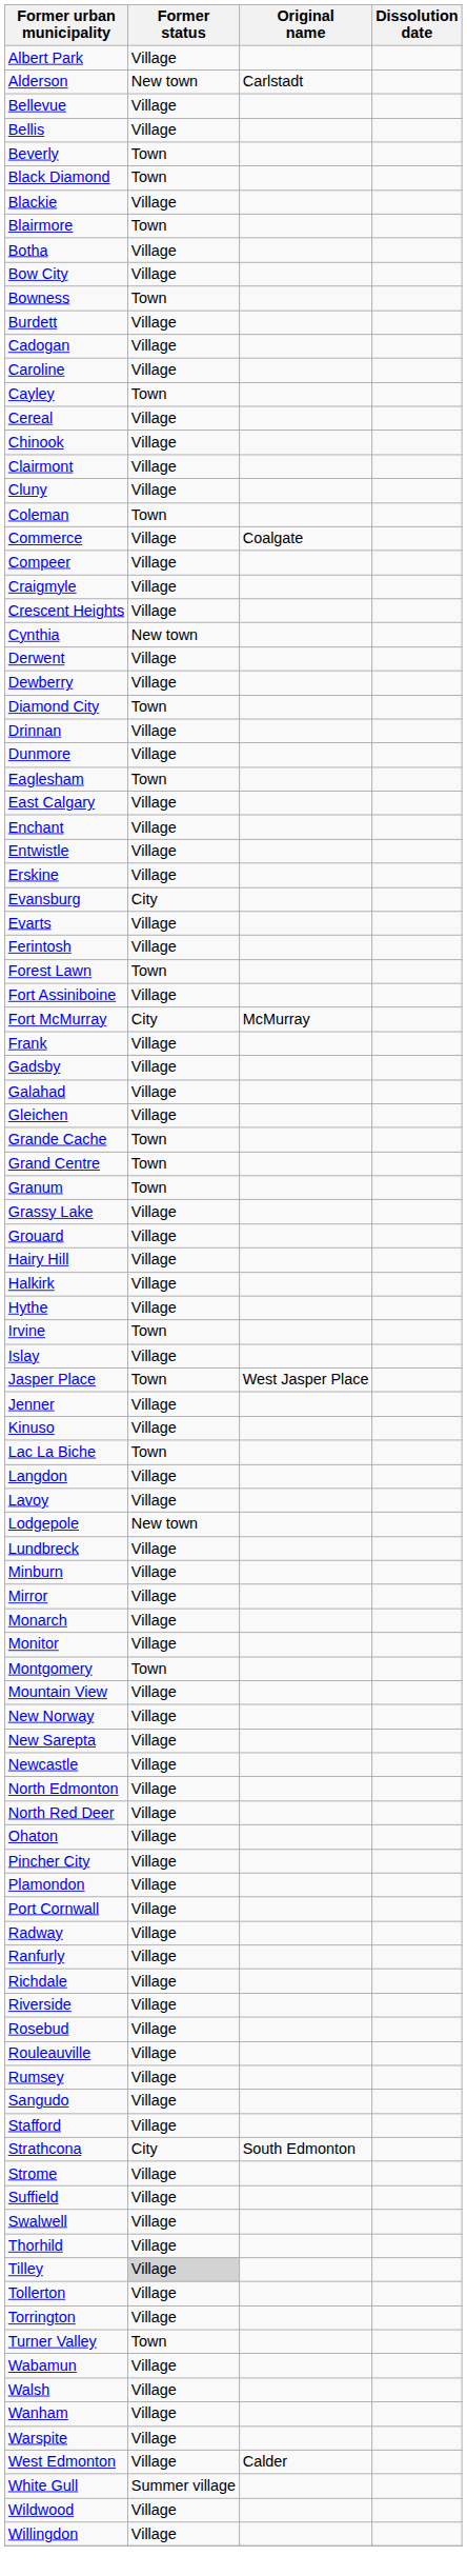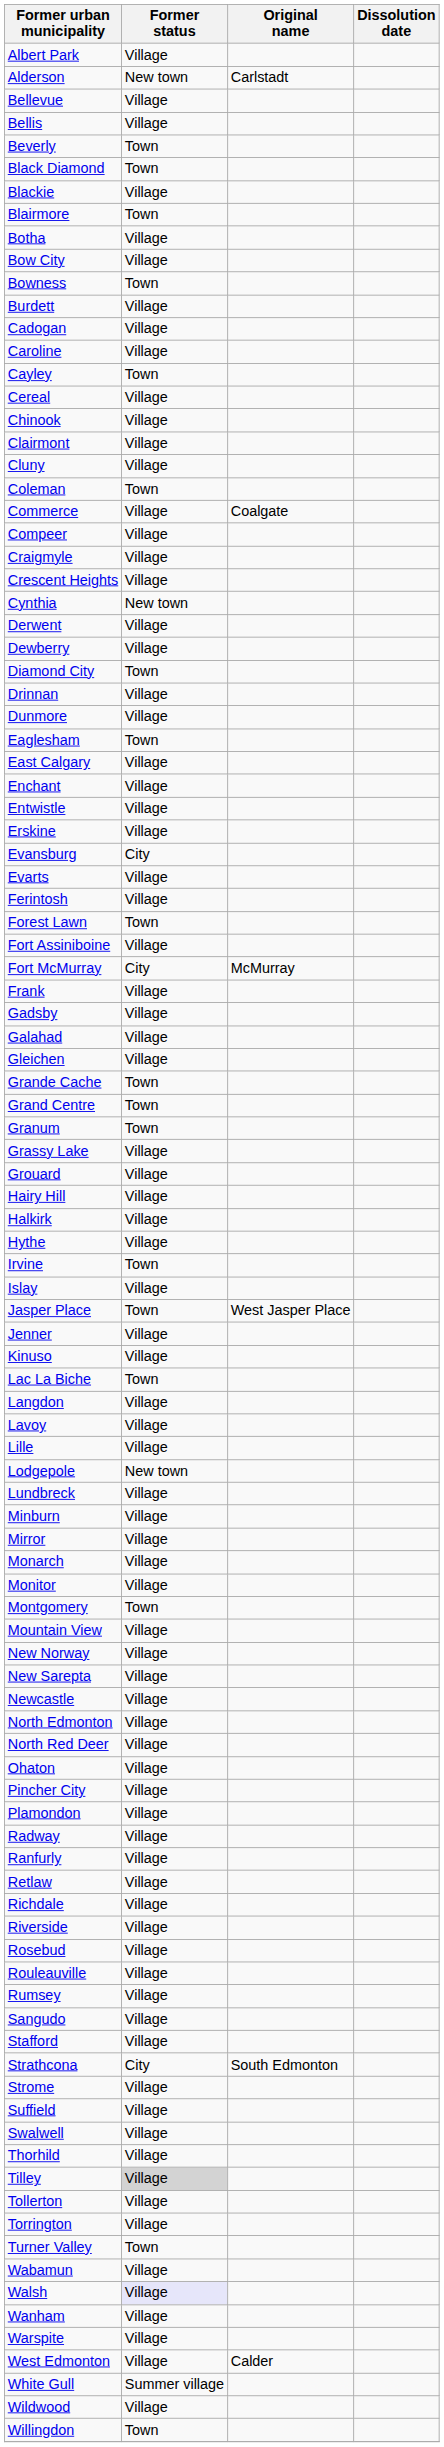 <table class="wikitable sortable">
 <tr>
 <th>Former urban<br>municipality</th>
 <th>Former<br>status</th>
 <th>Original<br>name</th>
 <th>Dissolution<br>date</th>
 </tr>
 <tr ->
 <td><a href='#'>Albert Park</a></td>
 <td>Village</td>
 <td> </td>
 <td></td>
 </tr>
 <tr ->
 <td><a href='#'>Alderson</a></td>
 <td>New town</td>
 <td>Carlstadt</td>
 <td></td>
 </tr>
 <tr ->
 <td><a href='#'>Bellevue</a></td>
 <td>Village</td>
 <td> </td>
 <td></td>
 </tr>
 <tr ->
 <td><a href='#'>Bellis</a></td>
 <td>Village</td>
 <td> </td>
 <td></td>
 </tr>
 <tr ->
 <td><a href='#'>Beverly</a></td>
 <td>Town</td>
 <td> </td>
 <td></td>
 </tr>
 <tr>
 <td><a href='#'>Black Diamond</a></td>
 <td>Town</td>
 <td> </td>
 <td></td>
 </tr>
 <tr ->
 <td><a href='#'>Blackie</a></td>
 <td>Village</td>
 <td> </td>
 <td></td>
 </tr>
 <tr ->
 <td><a href='#'>Blairmore</a></td>
 <td>Town</td>
 <td> </td>
 <td></td>
 </tr>
 <tr>
 <td><a href='#'>Botha</a></td>
 <td>Village</td>
 <td> </td>
 <td></td>
 </tr>
 <tr ->
 <td><a href='#'>Bow City</a></td>
 <td>Village</td>
 <td> </td>
 <td></td>
 </tr>
 <tr ->
 <td><a href='#'>Bowness</a></td>
 <td>Town</td>
 <td> </td>
 <td></td>
 </tr>
 <tr ->
 <td><a href='#'>Burdett</a></td>
 <td>Village</td>
 <td> </td>
 <td></td>
 </tr>
 <tr ->
 <td><a href='#'>Cadogan</a></td>
 <td>Village</td>
 <td> </td>
 <td></td>
 </tr>
 <tr>
 <td><a href='#'>Caroline</a></td>
 <td>Village</td>
 <td> </td>
 <td></td>
 </tr>
 <tr ->
 <td><a href='#'>Cayley</a></td>
 <td>Town</td>
 <td> </td>
 <td></td>
 </tr>
 <tr ->
 <td><a href='#'>Cereal</a></td>
 <td>Village</td>
 <td> </td>
 <td></td>
 </tr>
 <tr ->
 <td><a href='#'>Chinook</a></td>
 <td>Village</td>
 <td> </td>
 <td></td>
 </tr>
 <tr ->
 <td><a href='#'>Clairmont</a></td>
 <td>Village</td>
 <td> </td>
 <td></td>
 </tr>
 <tr ->
 <td><a href='#'>Cluny</a></td>
 <td>Village</td>
 <td> </td>
 <td></td>
 </tr>
 <tr ->
 <td><a href='#'>Coleman</a></td>
 <td>Town</td>
 <td> </td>
 <td></td>
 </tr>
 <tr ->
 <td><a href='#'>Commerce</a></td>
 <td>Village</td>
 <td>Coalgate</td>
 <td></td>
 </tr>
 <tr ->
 <td><a href='#'>Compeer</a></td>
 <td>Village</td>
 <td> </td>
 <td></td>
 </tr>
 <tr ->
 <td><a href='#'>Craigmyle</a></td>
 <td>Village</td>
 <td> </td>
 <td></td>
 </tr>
 <tr ->
 <td><a href='#'>Crescent Heights</a></td>
 <td>Village</td>
 <td> </td>
 <td></td>
 </tr>
 <tr ->
 <td><a href='#'>Cynthia</a></td>
 <td>New town</td>
 <td> </td>
 <td></td>
 </tr>
 <tr ->
 <td><a href='#'>Derwent</a></td>
 <td>Village</td>
 <td> </td>
 <td></td>
 </tr>
 <tr ->
 <td><a href='#'>Dewberry</a></td>
 <td>Village</td>
 <td> </td>
 <td></td>
 </tr>
 <tr ->
 <td><a href='#'>Diamond City</a></td>
 <td>Town</td>
 <td> </td>
 <td></td>
 </tr>
 <tr ->
 <td><a href='#'>Drinnan</a></td>
 <td>Village</td>
 <td> </td>
 <td></td>
 </tr>
 <tr ->
 <td><a href='#'>Dunmore</a></td>
 <td>Village</td>
 <td> </td>
 <td></td>
 </tr>
 <tr ->
 <td><a href='#'>Eaglesham</a></td>
 <td>Town</td>
 <td> </td>
 <td></td>
 </tr>
 <tr ->
 <td><a href='#'>East Calgary</a></td>
 <td>Village</td>
 <td> </td>
 <td></td>
 </tr>
 <tr ->
 <td><a href='#'>Enchant</a></td>
 <td>Village</td>
 <td> </td>
 <td></td>
 </tr>
 <tr ->
 <td><a href='#'>Entwistle</a></td>
 <td>Village</td>
 <td> </td>
 <td></td>
 </tr>
 <tr ->
 <td><a href='#'>Erskine</a></td>
 <td>Village</td>
 <td> </td>
 <td></td>
 </tr>
 <tr ->
 <td><a href='#'>Evansburg</a></td>
 <td>City</td>
 <td> </td>
 <td></td>
 </tr>
 <tr ->
 <td><a href='#'>Evarts</a></td>
 <td>Village</td>
 <td> </td>
 <td></td>
 </tr>
 <tr ->
 <td><a href='#'>Ferintosh</a></td>
 <td>Village</td>
 <td> </td>
 <td></td>
 </tr>
 <tr ->
 <td><a href='#'>Forest Lawn</a></td>
 <td>Town</td>
 <td> </td>
 <td></td>
 </tr>
 <tr ->
 <td><a href='#'>Fort Assiniboine</a></td>
 <td>Village</td>
 <td> </td>
 <td></td>
 </tr>
 <tr ->
 <td><a href='#'>Fort McMurray</a></td>
 <td>City</td>
 <td>McMurray</td>
 <td></td>
 </tr>
 <tr ->
 <td><a href='#'>Frank</a></td>
 <td>Village</td>
 <td> </td>
 <td></td>
 </tr>
 <tr ->
 <td><a href='#'>Gadsby</a></td>
 <td>Village</td>
 <td> </td>
 <td></td>
 </tr>
 <tr ->
 <td><a href='#'>Galahad</a></td>
 <td>Village</td>
 <td> </td>
 <td></td>
 </tr>
 <tr ->
 <td><a href='#'>Gleichen</a></td>
 <td>Village</td>
 <td> </td>
 <td></td>
 </tr>
 <tr ->
 <td><a href='#'>Grande Cache</a></td>
 <td>Town</td>
 <td> </td>
 <td></td>
 </tr>
 <tr ->
 <td><a href='#'>Grand Centre</a></td>
 <td>Town</td>
 <td> </td>
 <td></td>
 </tr>
 <tr ->
 <td><a href='#'>Granum</a></td>
 <td>Town</td>
 <td> </td>
 <td></td>
 </tr>
 <tr ->
 <td><a href='#'>Grassy Lake</a></td>
 <td>Village</td>
 <td> </td>
 <td></td>
 </tr>
 <tr ->
 <td><a href='#'>Grouard</a></td>
 <td>Village</td>
 <td> </td>
 <td></td>
 </tr>
 <tr ->
 <td><a href='#'>Hairy Hill</a></td>
 <td>Village</td>
 <td> </td>
 <td></td>
 </tr>
 <tr>
 <td><a href='#'>Halkirk</a></td>
 <td>Village</td>
 <td> </td>
 <td></td>
 </tr>
 <tr ->
 <td><a href='#'>Hythe</a></td>
 <td>Village</td>
 <td> </td>
 <td></td>
 </tr>
 <tr ->
 <td><a href='#'>Irvine</a></td>
 <td>Town</td>
 <td> </td>
 <td></td>
 </tr>
 <tr ->
 <td><a href='#'>Islay</a></td>
 <td>Village</td>
 <td> </td>
 <td></td>
 </tr>
 <tr ->
 <td><a href='#'>Jasper Place</a></td>
 <td>Town</td>
 <td>West Jasper Place</td>
 <td></td>
 </tr>
 <tr ->
 <td><a href='#'>Jenner</a></td>
 <td>Village</td>
 <td> </td>
 <td></td>
 </tr>
 <tr ->
 <td><a href='#'>Kinuso</a></td>
 <td>Village</td>
 <td> </td>
 <td></td>
 </tr>
 <tr ->
 <td><a href='#'>Lac La Biche</a></td>
 <td>Town</td>
 <td> </td>
 <td></td>
 </tr>
 <tr ->
 <td><a href='#'>Langdon</a></td>
 <td>Village</td>
 <td> </td>
 <td></td>
 </tr>
 <tr ->
 <td><a href='#'>Lavoy</a></td>
 <td>Village</td>
 <td> </td>
 <td></td>
 </tr>
 <tr ->
+<td><a href='#'>Lille</a></td>
+<td>Village</td>
+<td> </td>
+<td></td>
+</tr>
+<tr ->
 <td><a href='#'>Lodgepole</a></td>
 <td>New town</td>
 <td> </td>
 <td></td>
 </tr>
 <tr ->
 <td><a href='#'>Lundbreck</a></td>
 <td>Village</td>
 <td> </td>
 <td></td>
 </tr>
 <tr ->
 <td><a href='#'>Minburn</a></td>
 <td>Village</td>
 <td> </td>
 <td></td>
 </tr>
 <tr ->
 <td><a href='#'>Mirror</a></td>
 <td>Village</td>
 <td> </td>
 <td></td>
 </tr>
 <tr ->
 <td><a href='#'>Monarch</a></td>
 <td>Village</td>
 <td> </td>
 <td></td>
 </tr>
 <tr ->
 <td><a href='#'>Monitor</a></td>
 <td>Village</td>
 <td> </td>
 <td></td>
 </tr>
 <tr ->
 <td><a href='#'>Montgomery</a></td>
 <td>Town</td>
 <td> </td>
 <td></td>
 </tr>
 <tr ->
 <td><a href='#'>Mountain View</a></td>
 <td>Village</td>
 <td> </td>
 <td></td>
 </tr>
 <tr ->
 <td><a href='#'>New Norway</a></td>
 <td>Village</td>
 <td> </td>
 <td></td>
 </tr>
 <tr ->
 <td><a href='#'>New Sarepta</a></td>
 <td>Village</td>
 <td> </td>
 <td></td>
 </tr>
 <tr ->
 <td><a href='#'>Newcastle</a></td>
 <td>Village</td>
 <td> </td>
 <td></td>
 </tr>
 <tr ->
 <td><a href='#'>North Edmonton</a></td>
 <td>Village</td>
 <td> </td>
 <td></td>
 </tr>
 <tr ->
 <td><a href='#'>North Red Deer</a></td>
 <td>Village</td>
 <td> </td>
 <td></td>
 </tr>
 <tr ->
 <td><a href='#'>Ohaton</a></td>
 <td>Village</td>
 <td> </td>
 <td></td>
 </tr>
 <tr ->
 <td><a href='#'>Pincher City</a></td>
 <td>Village</td>
 <td> </td>
 <td></td>
 </tr>
 <tr ->
 <td><a href='#'>Plamondon</a></td>
 <td>Village</td>
 <td> </td>
 <td></td>
 </tr>
 <tr ->
-<td><a href='#'>Port Cornwall</a></td>
-<td>Village</td>
-<td> </td>
-<td></td>
-</tr>
-<tr ->
 <td><a href='#'>Radway</a></td>
 <td>Village</td>
 <td> </td>
 <td></td>
 </tr>
 <tr ->
 <td><a href='#'>Ranfurly</a></td>
+<td>Village</td>
+<td> </td>
+<td></td>
+</tr>
+<tr ->
+<td><a href='#'>Retlaw</a></td>
 <td>Village</td>
 <td> </td>
 <td></td>
 </tr>
 <tr ->
 <td><a href='#'>Richdale</a></td>
 <td>Village</td>
 <td> </td>
 <td></td>
 </tr>
 <tr ->
 <td><a href='#'>Riverside</a></td>
 <td>Village</td>
 <td> </td>
 <td></td>
 </tr>
 <tr ->
 <td><a href='#'>Rosebud</a></td>
 <td>Village</td>
 <td> </td>
 <td></td>
 </tr>
 <tr ->
 <td><a href='#'>Rouleauville</a></td>
 <td>Village</td>
 <td> </td>
 <td></td>
 </tr>
 <tr ->
 <td><a href='#'>Rumsey</a></td>
 <td>Village</td>
 <td> </td>
 <td></td>
 </tr>
 <tr ->
 <td><a href='#'>Sangudo</a></td>
 <td>Village</td>
 <td> </td>
 <td></td>
 </tr>
 <tr ->
 <td><a href='#'>Stafford</a></td>
 <td>Village</td>
 <td> </td>
 <td></td>
 </tr>
 <tr ->
 <td><a href='#'>Strathcona</a></td>
 <td>City</td>
 <td>South Edmonton</td>
 <td></td>
 </tr>
 <tr ->
 <td><a href='#'>Strome</a></td>
 <td>Village</td>
 <td> </td>
 <td></td>
 </tr>
 <tr ->
 <td><a href='#'>Suffield</a></td>
 <td>Village</td>
 <td> </td>
 <td></td>
 </tr>
 <tr ->
 <td><a href='#'>Swalwell</a></td>
 <td>Village</td>
 <td> </td>
 <td></td>
 </tr>
 <tr ->
 <td><a href='#'>Thorhild</a></td>
 <td>Village</td>
 <td> </td>
 <td></td>
 </tr>
 <tr ->
 <td><a href='#'>Tilley</a></td>
 <td style="background: lightgrey;">Village</td>
 <td> </td>
 <td></td>
 </tr>
 <tr ->
 <td><a href='#'>Tollerton</a></td>
 <td>Village</td>
 <td> </td>
 <td></td>
 </tr>
 <tr ->
 <td><a href='#'>Torrington</a></td>
 <td>Village</td>
 <td> </td>
 <td></td>
 </tr>
 <tr>
 <td><a href='#'>Turner Valley</a></td>
 <td>Town</td>
 <td> </td>
 <td></td>
 </tr>
 <tr ->
 <td><a href='#'>Wabamun</a></td>
 <td>Village</td>
 <td> </td>
 <td></td>
 </tr>
 <tr ->
 <td><a href='#'>Walsh</a></td>
-<td>Village</td>
+<td style="background: lavender;">Village</td>
 <td> </td>
 <td></td>
 </tr>
 <tr ->
 <td><a href='#'>Wanham</a></td>
 <td>Village</td>
 <td> </td>
 <td></td>
 </tr>
 <tr ->
 <td><a href='#'>Warspite</a></td>
 <td>Village</td>
 <td> </td>
 <td></td>
 </tr>
 <tr ->
 <td><a href='#'>West Edmonton</a></td>
 <td>Village</td>
 <td>Calder</td>
 <td></td>
 </tr>
 <tr ->
 <td><a href='#'>White Gull</a></td>
 <td>Summer village</td>
 <td> </td>
 <td></td>
 </tr>
 <tr ->
 <td><a href='#'>Wildwood</a></td>
 <td>Village</td>
 <td> </td>
 <td></td>
 </tr>
 <tr ->
 <td><a href='#'>Willingdon</a></td>
-<td>Village</td>
+<td>Town</td>
 <td> </td>
 <td></td>
 </tr>
 <tr ->
 </tr>
 </table>
